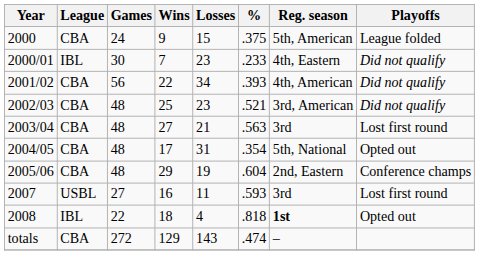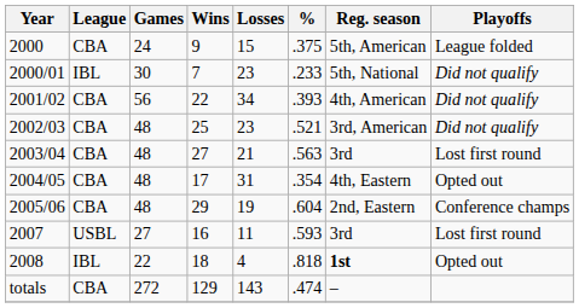 <table class="wikitable">
 <tr>
 <th>Year</th>
 <th>League</th>
 <th>Games</th>
 <th>Wins</th>
 <th>Losses</th>
 <th>%</th>
 <th>Reg. season</th>
 <th>Playoffs</th>
 </tr>
 <tr>
 <td>2000</td>
 <td>CBA</td>
 <td>24</td>
 <td>9</td>
 <td>15</td>
 <td>.375</td>
 <td>5th, American</td>
 <td>League folded</td>
 </tr>
 <tr>
 <td>2000/01</td>
 <td>IBL</td>
 <td>30</td>
 <td>7</td>
 <td>23</td>
 <td>.233</td>
-<td>4th, Eastern</td>
+<td>5th, National</td>
 <td><em>Did not qualify</em></td>
 </tr>
 <tr>
 <td>2001/02</td>
 <td>CBA</td>
 <td>56</td>
 <td>22</td>
 <td>34</td>
 <td>.393</td>
 <td>4th, American</td>
 <td><em>Did not qualify</em></td>
 </tr>
 <tr>
 <td>2002/03</td>
 <td>CBA</td>
 <td>48</td>
 <td>25</td>
 <td>23</td>
 <td>.521</td>
 <td>3rd, American</td>
 <td><em>Did not qualify</em></td>
 </tr>
 <tr>
 <td>2003/04</td>
 <td>CBA</td>
 <td>48</td>
 <td>27</td>
 <td>21</td>
 <td>.563</td>
 <td>3rd</td>
 <td>Lost first round</td>
 </tr>
 <tr>
 <td>2004/05</td>
 <td>CBA</td>
 <td>48</td>
 <td>17</td>
 <td>31</td>
 <td>.354</td>
-<td>5th, National</td>
+<td>4th, Eastern</td>
 <td>Opted out</td>
 </tr>
 <tr>
 <td>2005/06</td>
 <td>CBA</td>
 <td>48</td>
 <td>29</td>
 <td>19</td>
 <td>.604</td>
 <td>2nd, Eastern</td>
 <td>Conference champs</td>
 </tr>
 <tr>
 <td>2007</td>
 <td>USBL</td>
 <td>27</td>
 <td>16</td>
 <td>11</td>
 <td>.593</td>
 <td>3rd</td>
 <td>Lost first round</td>
 </tr>
 <tr>
 <td>2008</td>
 <td>IBL</td>
 <td>22</td>
 <td>18</td>
 <td>4</td>
 <td>.818</td>
 <td><strong>1st</strong></td>
 <td>Opted out</td>
 </tr>
 <tr>
 <td>totals</td>
 <td>CBA</td>
 <td>272</td>
 <td>129</td>
 <td>143</td>
 <td>.474</td>
 <td>–</td>
 <td></td>
 </tr>
 <tr>
 </tr>
 </table>
